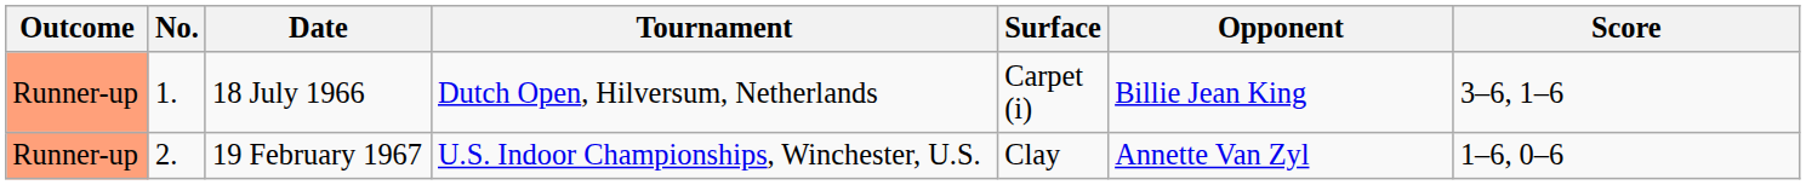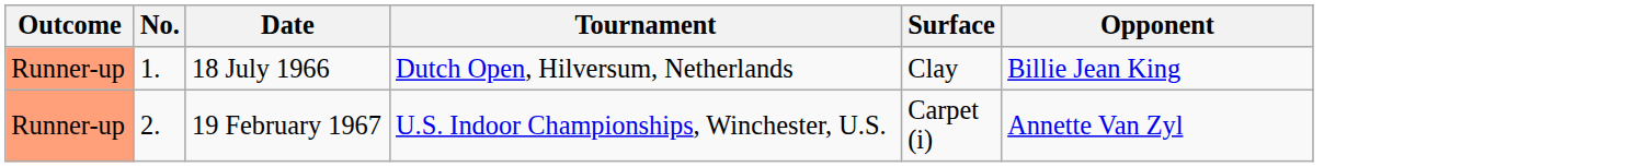 <table class="sortable wikitable">
 <tr>
 <th style="width:70px">Outcome</th>
 <th style="width:20px">No.</th>
 <th style="width:115px">Date</th>
 <th style="width:300px">Tournament</th>
 <th style="width:50px">Surface</th>
 <th style="width:180px">Opponent</th>
-<th style="width:180px" class="unsortable">Score</th>
 </tr>
 <tr>
 <td style="background:#ffa07a;">Runner-up</td>
 <td>1.</td>
 <td>18 July 1966</td>
 <td><a href='#'>Dutch Open</a>, Hilversum, Netherlands</td>
-<td>Carpet (i)</td>
+<td>Clay</td>
 <td> <a href='#'>Billie Jean King</a></td>
-<td>3–6, 1–6</td>
 </tr>
 <tr>
 <td style="background:#ffa07a;">Runner-up</td>
 <td>2.</td>
 <td>19 February 1967</td>
 <td><a href='#'>U.S. Indoor Championships</a>,  Winchester, U.S.</td>
-<td>Clay</td>
+<td>Carpet (i)</td>
 <td> <a href='#'>Annette Van Zyl</a></td>
-<td>1–6, 0–6</td>
 </tr>
 </table>
